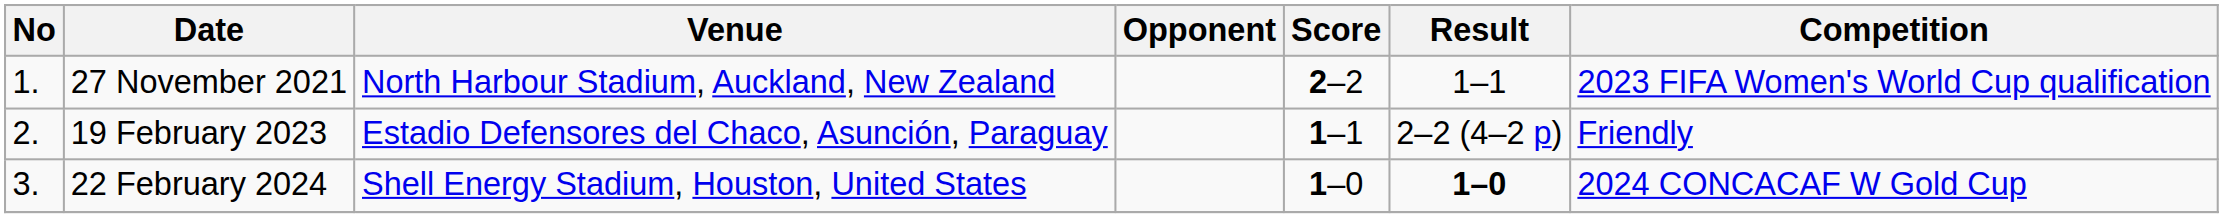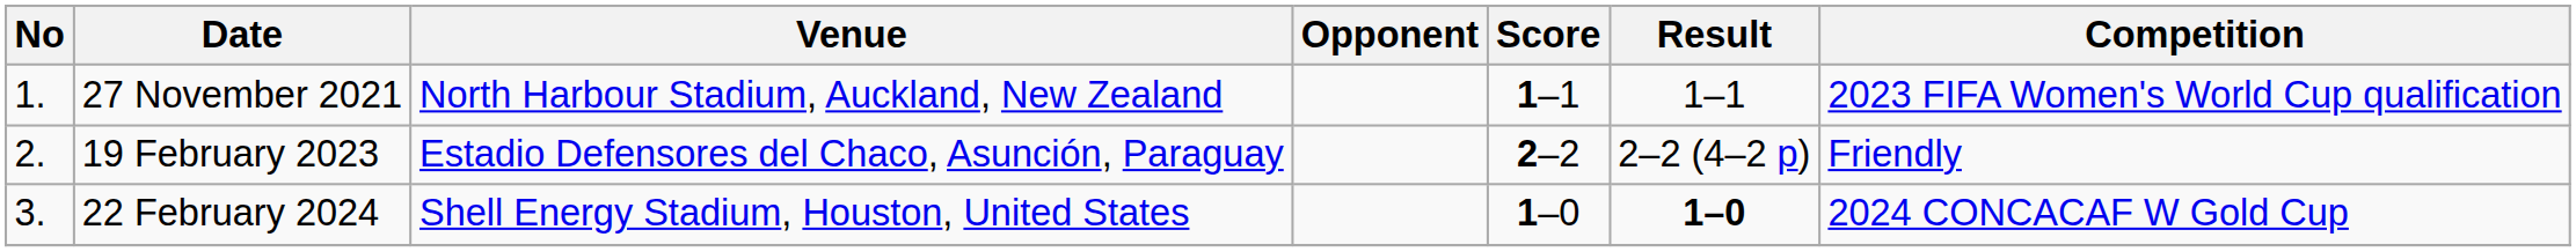 <table class="wikitable">
 <tr>
 <th>No</th>
 <th>Date</th>
 <th>Venue</th>
 <th>Opponent</th>
 <th>Score</th>
 <th>Result</th>
 <th>Competition</th>
 </tr>
 <tr>
 <td>1.</td>
 <td>27 November 2021</td>
 <td><a href='#'>North Harbour Stadium</a>, <a href='#'>Auckland</a>, <a href='#'>New Zealand</a></td>
 <td></td>
-<td align=center><strong>2</strong>–2</td>
+<td align=center><strong>1</strong>–1</td>
 <td align=center>1–1</td>
 <td><a href='#'>2023 FIFA Women's World Cup qualification</a></td>
 </tr>
 <tr>
 <td>2.</td>
 <td>19 February 2023</td>
 <td><a href='#'>Estadio Defensores del Chaco</a>, <a href='#'>Asunción</a>, <a href='#'>Paraguay</a></td>
 <td></td>
-<td align=center><strong>1</strong>–1</td>
+<td align=center><strong>2</strong>–2</td>
 <td align=center>2–2  (4–2 <a href='#'>p</a>)</td>
 <td><a href='#'>Friendly</a></td>
 </tr>
 <tr>
 <td>3.</td>
 <td>22 February 2024</td>
 <td><a href='#'>Shell Energy Stadium</a>, <a href='#'>Houston</a>, <a href='#'>United States</a></td>
 <td></td>
 <td align=center><strong>1</strong>–0</td>
 <td align=center><strong>1–0</strong></td>
 <td><a href='#'>2024 CONCACAF W Gold Cup</a></td>
 </tr>
 <tr>
 </tr>
 </table>
